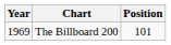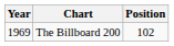 <table class="wikitable">
 <tr>
 <th>Year</th>
 <th>Chart</th>
 <th>Position</th>
 </tr>
 <tr>
 <td>1969</td>
 <td>The Billboard 200</td>
-<td align="center">101</td>
+<td align="center">102</td>
 </tr>
 </table>
